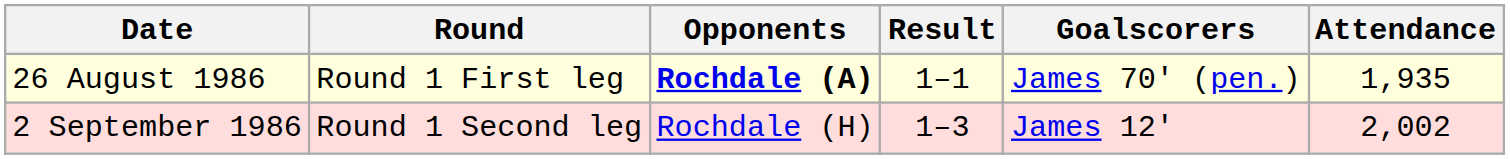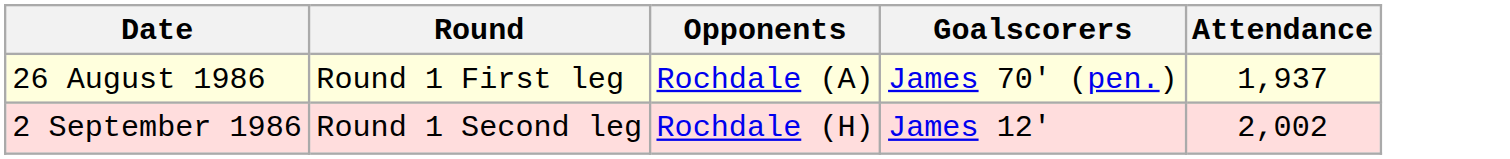 <table class="wikitable">
 <tr>
 <th>Date</th>
 <th>Round</th>
 <th>Opponents</th>
-<th>Result</th>
 <th>Goalscorers</th>
 <th>Attendance</th>
 </tr>
 <tr bgcolor="#ffffdd">
 <td>26 August 1986</td>
 <td>Round 1 First leg</td>
-<td><strong><a href='#'>Rochdale</a> (A)</strong></td>
-<td align="center">1–1</td>
+<td><a href='#'>Rochdale</a> (A)</td>
 <td><a href='#'>James</a> 70' (<a href='#'>pen.</a>)</td>
-<td align="center">1,935</td>
+<td align="center">1,937</td>
 </tr>
 <tr bgcolor="#ffdddd">
 <td>2 September 1986</td>
 <td>Round 1 Second leg</td>
 <td><a href='#'>Rochdale</a> (H)</td>
-<td align="center">1–3</td>
 <td><a href='#'>James</a> 12'</td>
 <td align="center">2,002</td>
 </tr>
 </table>
